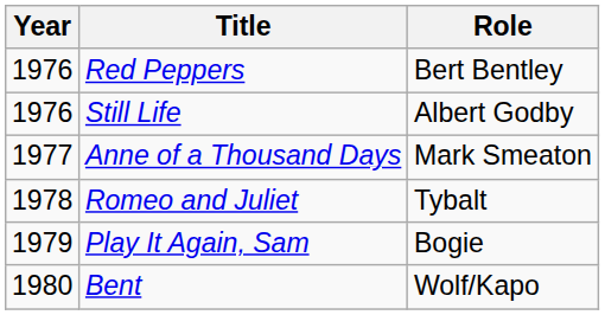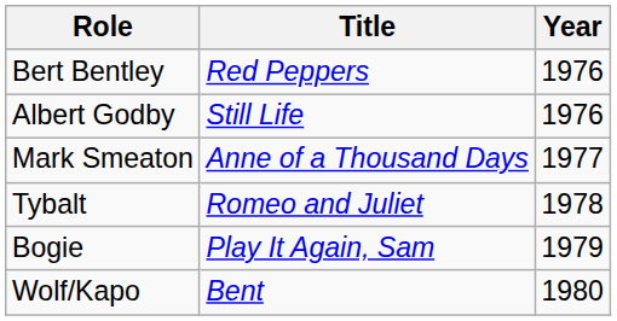 <table class="wikitable sortable">
 <tr>
+<th>Role</th>
+<th>Title</th>
 <th>Year</th>
-<th>Title</th>
-<th>Role</th>
 </tr>
 <tr>
+<td>Bert Bentley</td>
+<td><em><a href='#'>Red Peppers</a></em></td>
 <td>1976</td>
-<td><em><a href='#'>Red Peppers</a></em></td>
-<td>Bert Bentley</td>
 </tr>
 <tr>
+<td>Albert Godby</td>
+<td><em><a href='#'>Still Life</a></em></td>
 <td>1976</td>
-<td><em><a href='#'>Still Life</a></em></td>
-<td>Albert Godby</td>
 </tr>
 <tr>
+<td>Mark Smeaton</td>
+<td><em><a href='#'>Anne of a Thousand Days</a></em></td>
 <td>1977</td>
-<td><em><a href='#'>Anne of a Thousand Days</a></em></td>
-<td>Mark Smeaton</td>
 </tr>
 <tr>
+<td>Tybalt</td>
+<td><em><a href='#'>Romeo and Juliet</a></em></td>
 <td>1978</td>
-<td><em><a href='#'>Romeo and Juliet</a></em></td>
-<td>Tybalt</td>
 </tr>
 <tr>
+<td>Bogie</td>
+<td><em><a href='#'>Play It Again, Sam</a></em></td>
 <td>1979</td>
-<td><em><a href='#'>Play It Again, Sam</a></em></td>
-<td>Bogie</td>
 </tr>
 <tr>
+<td>Wolf/Kapo</td>
+<td><em><a href='#'>Bent</a></em></td>
 <td>1980</td>
-<td><em><a href='#'>Bent</a></em></td>
-<td>Wolf/Kapo</td>
 </tr>
 </table>
